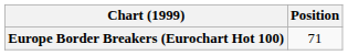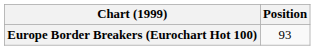 <table class="wikitable plainrowheaders" style="text-align:center;">
 <tr>
 <th scope="col">Chart (1999)</th>
 <th scope="col">Position</th>
 </tr>
 <tr>
 <th scope="row">Europe Border Breakers (Eurochart Hot 100)</th>
-<td>71</td>
+<td>93</td>
 </tr>
 </table>
